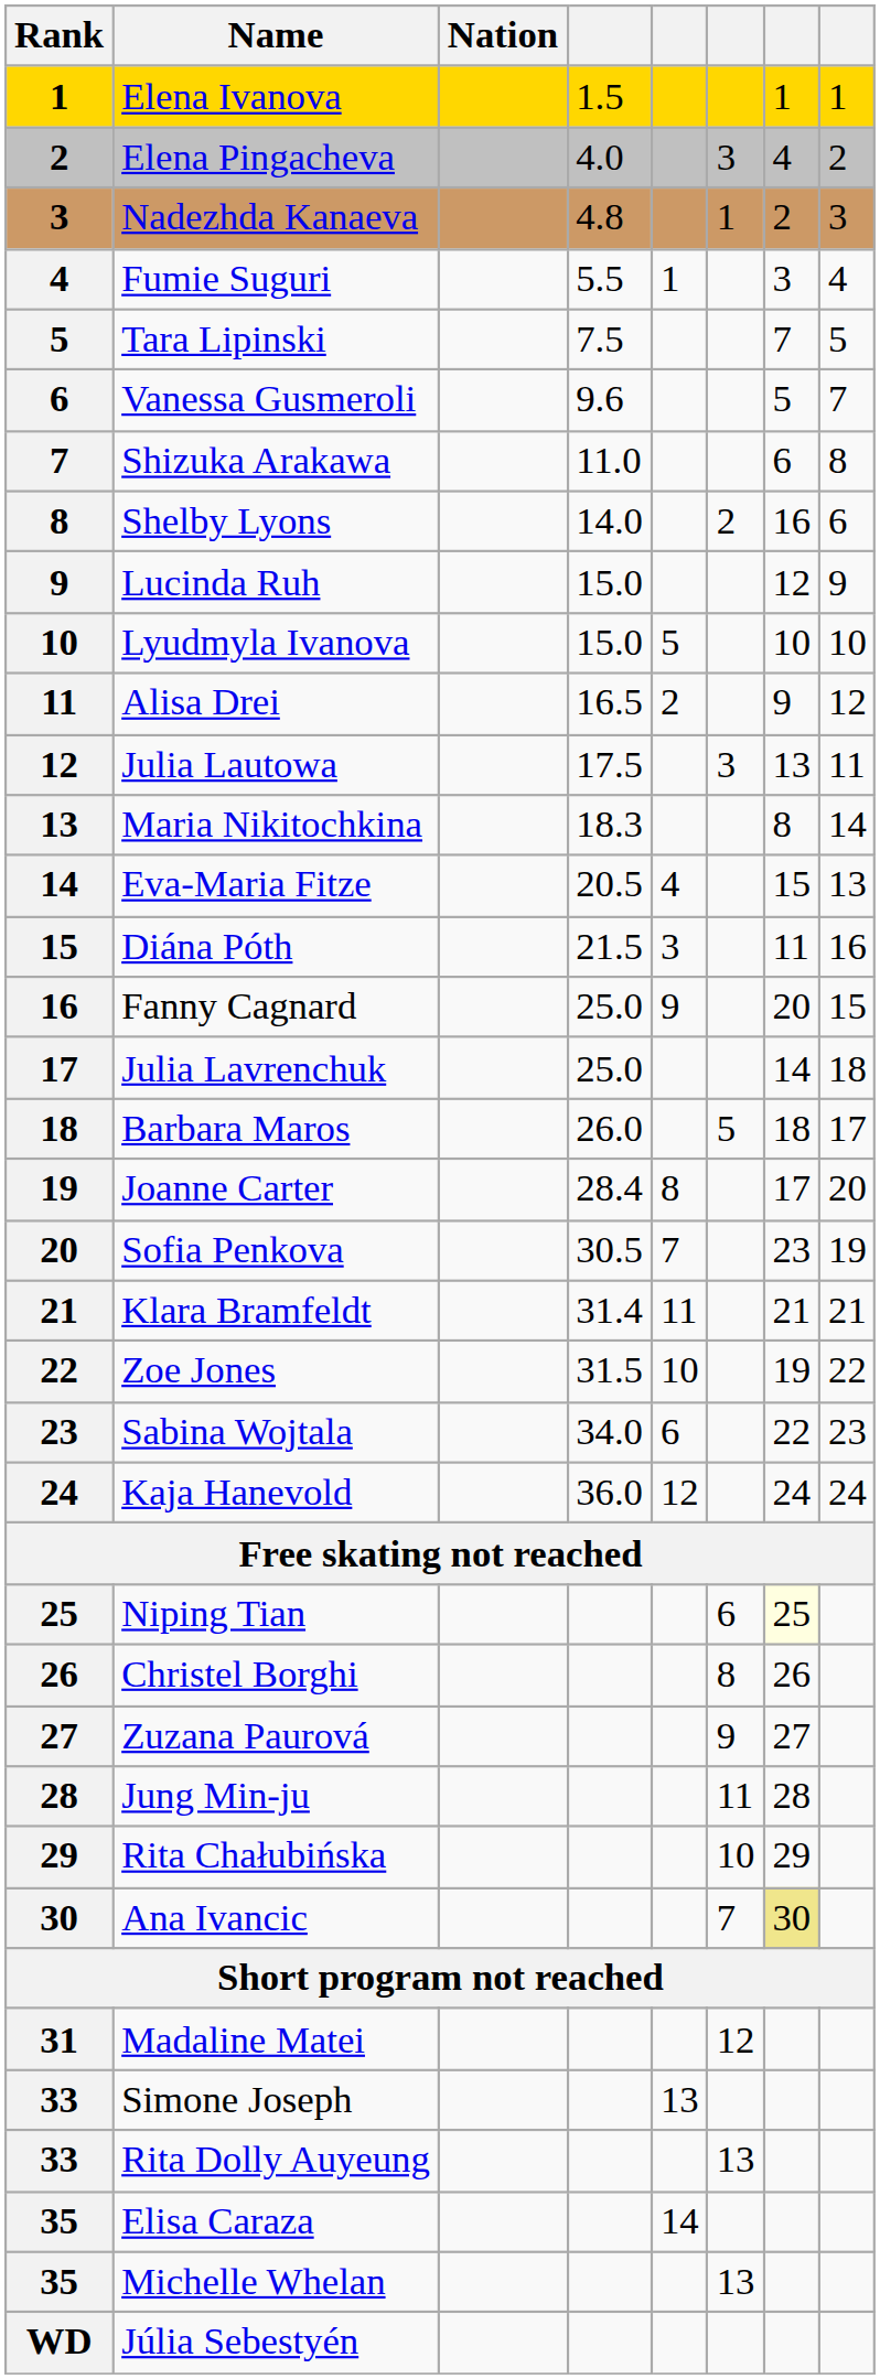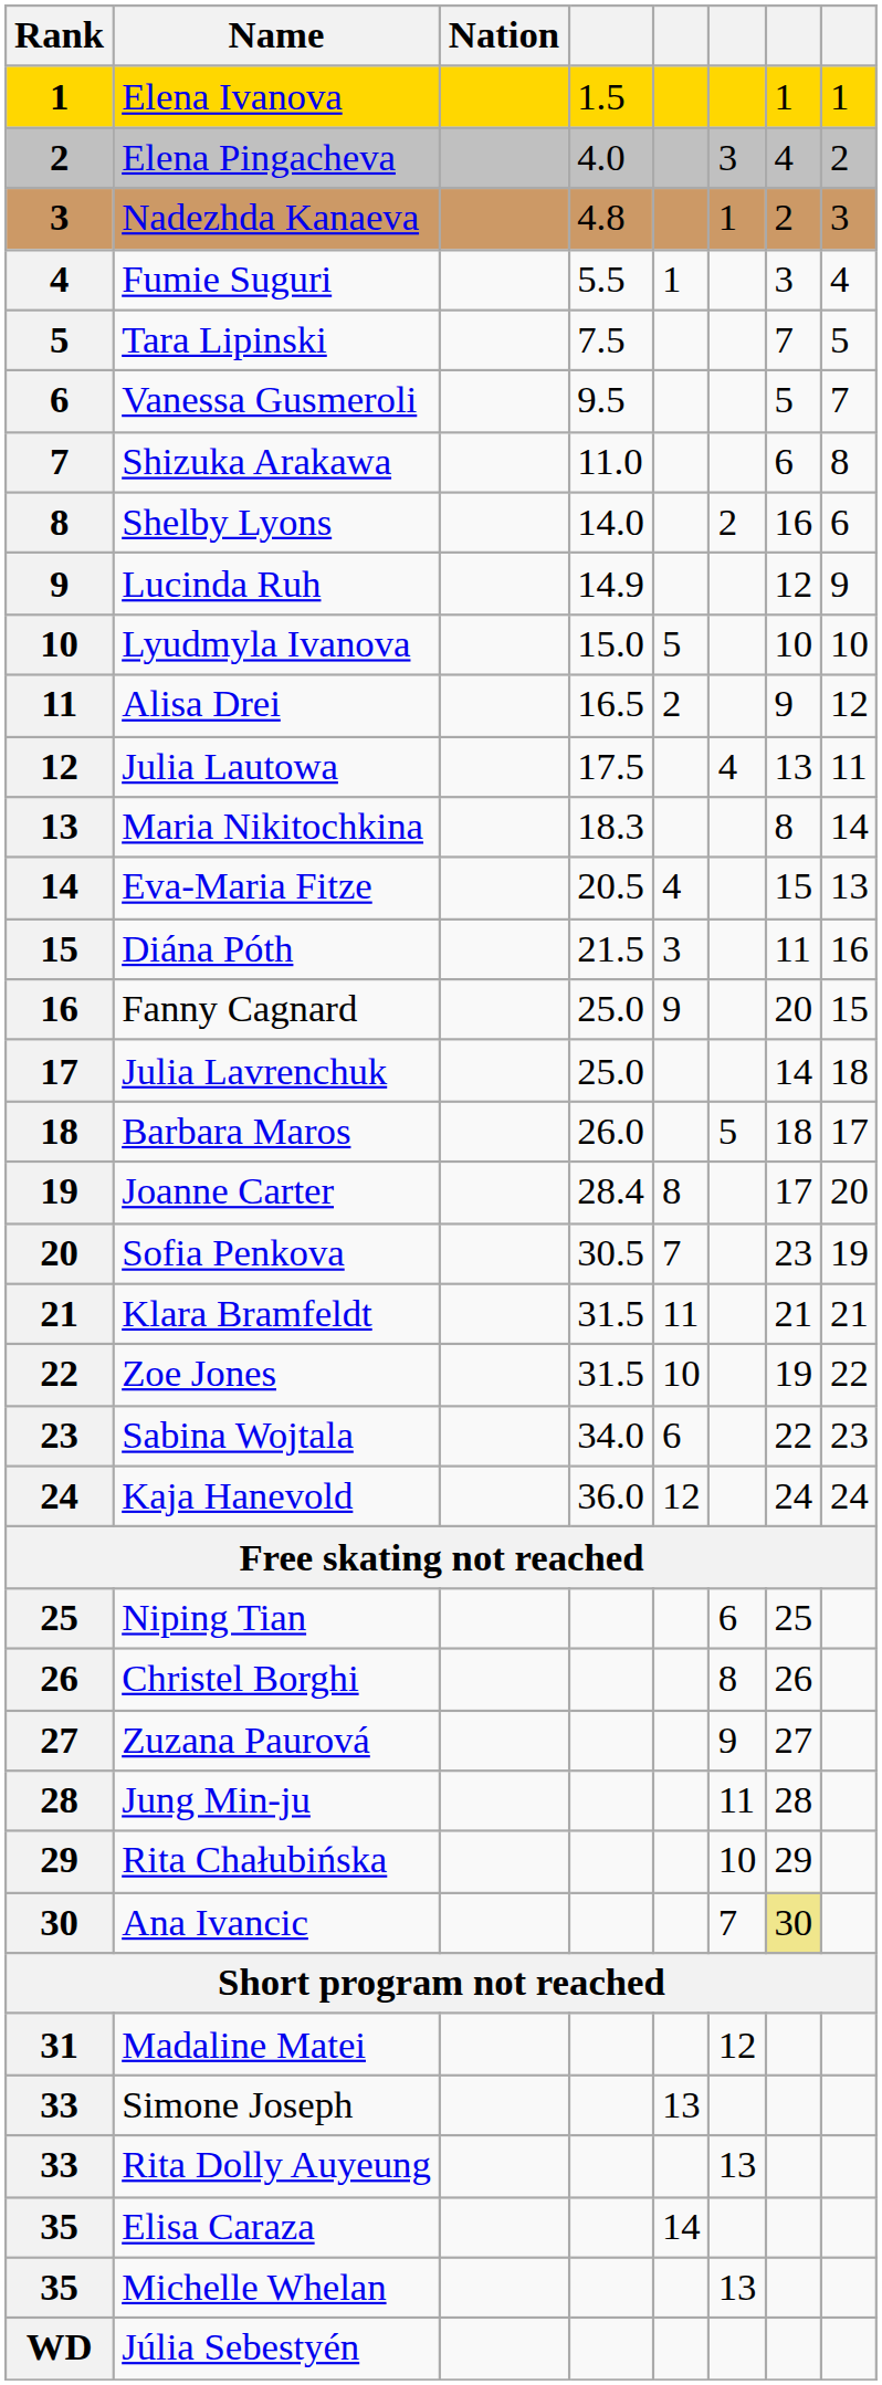 <table class="wikitable sortable">
 <tr>
 <th>Rank</th>
 <th>Name</th>
 <th>Nation</th>
 <th></th>
 <th></th>
 <th></th>
 <th></th>
 <th></th>
 </tr>
 <tr bgcolor="gold">
 <td align="center"><strong>1</strong></td>
 <td><a href='#'>Elena Ivanova</a></td>
 <td></td>
 <td>1.5</td>
 <td></td>
 <td></td>
 <td>1</td>
 <td>1</td>
 </tr>
 <tr bgcolor="silver">
 <td align="center"><strong>2</strong></td>
 <td><a href='#'>Elena Pingacheva</a></td>
 <td></td>
 <td>4.0</td>
 <td></td>
 <td>3</td>
 <td>4</td>
 <td>2</td>
 </tr>
 <tr bgcolor="cc9966">
 <td align="center"><strong>3</strong></td>
 <td><a href='#'>Nadezhda Kanaeva</a></td>
 <td></td>
 <td>4.8</td>
 <td></td>
 <td>1</td>
 <td>2</td>
 <td>3</td>
 </tr>
 <tr>
 <th>4</th>
 <td><a href='#'>Fumie Suguri</a></td>
 <td></td>
 <td>5.5</td>
 <td>1</td>
 <td></td>
 <td>3</td>
 <td>4</td>
 </tr>
 <tr>
 <th>5</th>
 <td><a href='#'>Tara Lipinski</a></td>
 <td></td>
 <td>7.5</td>
 <td></td>
 <td></td>
 <td>7</td>
 <td>5</td>
 </tr>
 <tr>
 <th>6</th>
 <td><a href='#'>Vanessa Gusmeroli</a></td>
 <td></td>
-<td>9.6</td>
+<td>9.5</td>
 <td></td>
 <td></td>
 <td>5</td>
 <td>7</td>
 </tr>
 <tr>
 <th>7</th>
 <td><a href='#'>Shizuka Arakawa</a></td>
 <td></td>
 <td>11.0</td>
 <td></td>
 <td></td>
 <td>6</td>
 <td>8</td>
 </tr>
 <tr>
 <th>8</th>
 <td><a href='#'>Shelby Lyons</a></td>
 <td></td>
 <td>14.0</td>
 <td></td>
 <td>2</td>
 <td>16</td>
 <td>6</td>
 </tr>
 <tr>
 <th>9</th>
 <td><a href='#'>Lucinda Ruh</a></td>
 <td></td>
-<td>15.0</td>
+<td>14.9</td>
 <td></td>
 <td></td>
 <td>12</td>
 <td>9</td>
 </tr>
 <tr>
 <th>10</th>
 <td><a href='#'>Lyudmyla Ivanova</a></td>
 <td></td>
 <td>15.0</td>
 <td>5</td>
 <td></td>
 <td>10</td>
 <td>10</td>
 </tr>
 <tr>
 <th>11</th>
 <td><a href='#'>Alisa Drei</a></td>
 <td></td>
 <td>16.5</td>
 <td>2</td>
 <td></td>
 <td>9</td>
 <td>12</td>
 </tr>
 <tr>
 <th>12</th>
 <td><a href='#'>Julia Lautowa</a></td>
 <td></td>
 <td>17.5</td>
 <td></td>
-<td>3</td>
+<td>4</td>
 <td>13</td>
 <td>11</td>
 </tr>
 <tr>
 <th>13</th>
 <td><a href='#'>Maria Nikitochkina</a></td>
 <td></td>
 <td>18.3</td>
 <td></td>
 <td></td>
 <td>8</td>
 <td>14</td>
 </tr>
 <tr>
 <th>14</th>
 <td><a href='#'>Eva-Maria Fitze</a></td>
 <td></td>
 <td>20.5</td>
 <td>4</td>
 <td></td>
 <td>15</td>
 <td>13</td>
 </tr>
 <tr>
 <th>15</th>
 <td><a href='#'>Diána Póth</a></td>
 <td></td>
 <td>21.5</td>
 <td>3</td>
 <td></td>
 <td>11</td>
 <td>16</td>
 </tr>
 <tr>
 <th>16</th>
 <td>Fanny Cagnard</td>
 <td></td>
 <td>25.0</td>
 <td>9</td>
 <td></td>
 <td>20</td>
 <td>15</td>
 </tr>
 <tr>
 <th>17</th>
 <td><a href='#'>Julia Lavrenchuk</a></td>
 <td></td>
 <td>25.0</td>
 <td></td>
 <td></td>
 <td>14</td>
 <td>18</td>
 </tr>
 <tr>
 <th>18</th>
 <td><a href='#'>Barbara Maros</a></td>
 <td></td>
 <td>26.0</td>
 <td></td>
 <td>5</td>
 <td>18</td>
 <td>17</td>
 </tr>
 <tr>
 <th>19</th>
 <td><a href='#'>Joanne Carter</a></td>
 <td></td>
 <td>28.4</td>
 <td>8</td>
 <td></td>
 <td>17</td>
 <td>20</td>
 </tr>
 <tr>
 <th>20</th>
 <td><a href='#'>Sofia Penkova</a></td>
 <td></td>
 <td>30.5</td>
 <td>7</td>
 <td></td>
 <td>23</td>
 <td>19</td>
 </tr>
 <tr>
 <th>21</th>
 <td><a href='#'>Klara Bramfeldt</a></td>
 <td></td>
-<td>31.4</td>
+<td>31.5</td>
 <td>11</td>
 <td></td>
 <td>21</td>
 <td>21</td>
 </tr>
 <tr>
 <th>22</th>
 <td><a href='#'>Zoe Jones</a></td>
 <td></td>
 <td>31.5</td>
 <td>10</td>
 <td></td>
 <td>19</td>
 <td>22</td>
 </tr>
 <tr>
 <th>23</th>
 <td><a href='#'>Sabina Wojtala</a></td>
 <td></td>
 <td>34.0</td>
 <td>6</td>
 <td></td>
 <td>22</td>
 <td>23</td>
 </tr>
 <tr>
 <th>24</th>
 <td><a href='#'>Kaja Hanevold</a></td>
 <td></td>
 <td>36.0</td>
 <td>12</td>
 <td></td>
 <td>24</td>
 <td>24</td>
 </tr>
 <tr>
 <th colspan=8>Free skating not reached</th>
 </tr>
 <tr>
 <th>25</th>
 <td><a href='#'>Niping Tian</a></td>
 <td></td>
 <td></td>
 <td></td>
 <td>6</td>
-<td style="background: lightyellow;">25</td>
+<td>25</td>
 <td></td>
 </tr>
 <tr>
 <th>26</th>
 <td><a href='#'>Christel Borghi</a></td>
 <td></td>
 <td></td>
 <td></td>
 <td>8</td>
 <td>26</td>
 <td></td>
 </tr>
 <tr>
 <th>27</th>
 <td><a href='#'>Zuzana Paurová</a></td>
 <td></td>
 <td></td>
 <td></td>
 <td>9</td>
 <td>27</td>
 <td></td>
 </tr>
 <tr>
 <th>28</th>
 <td><a href='#'>Jung Min-ju</a></td>
 <td></td>
 <td></td>
 <td></td>
 <td>11</td>
 <td>28</td>
 <td></td>
 </tr>
 <tr>
 <th>29</th>
 <td><a href='#'>Rita Chałubińska</a></td>
 <td></td>
 <td></td>
 <td></td>
 <td>10</td>
 <td>29</td>
 <td></td>
 </tr>
 <tr>
 <th>30</th>
 <td><a href='#'>Ana Ivancic</a></td>
 <td></td>
 <td></td>
 <td></td>
 <td>7</td>
 <td style="background: khaki;">30</td>
 <td></td>
 </tr>
 <tr>
 <th colspan=8>Short program not reached</th>
 </tr>
 <tr>
 <th>31</th>
 <td><a href='#'>Madaline Matei</a></td>
 <td></td>
 <td></td>
 <td></td>
 <td>12</td>
 <td></td>
 <td></td>
 </tr>
 <tr>
 <th>33</th>
 <td>Simone Joseph</td>
 <td></td>
 <td></td>
 <td>13</td>
 <td></td>
 <td></td>
 <td></td>
 </tr>
 <tr>
 <th>33</th>
 <td><a href='#'>Rita Dolly Auyeung</a></td>
 <td></td>
 <td></td>
 <td></td>
 <td>13</td>
 <td></td>
 <td></td>
 </tr>
 <tr>
 <th>35</th>
 <td><a href='#'>Elisa Caraza</a></td>
 <td></td>
 <td></td>
 <td>14</td>
 <td></td>
 <td></td>
 <td></td>
 </tr>
 <tr>
 <th>35</th>
 <td><a href='#'>Michelle Whelan</a></td>
 <td></td>
 <td></td>
 <td></td>
 <td>13</td>
 <td></td>
 <td></td>
 </tr>
 <tr>
 <th>WD</th>
 <td><a href='#'>Júlia Sebestyén</a></td>
 <td></td>
 <td></td>
 <td></td>
 <td></td>
 <td></td>
 <td></td>
 </tr>
 </table>
